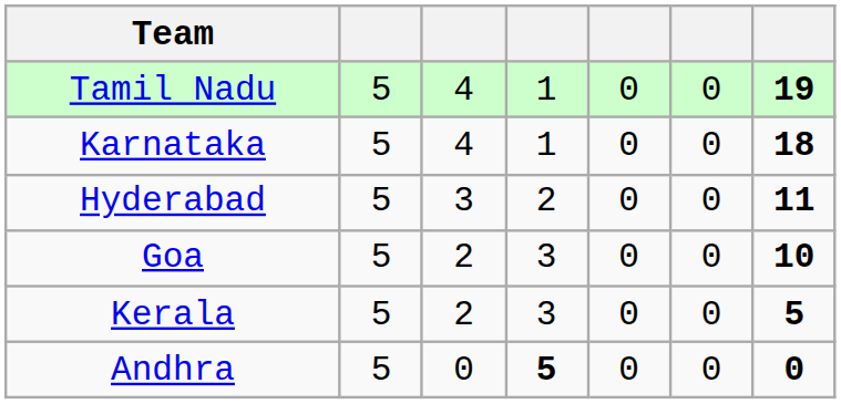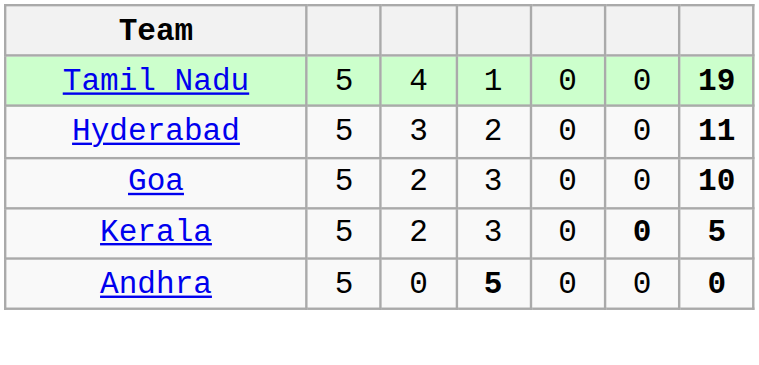 <table class="wikitable" style="text-align:center">
 <tr>
 <th style="width:120px">Team</th>
 <th style="width:25px"></th>
 <th style="width:25px"></th>
 <th style="width:25px"></th>
 <th style="width:25px"></th>
 <th style="width:25px"></th>
 <th style="width:25px"></th>
 </tr>
 <tr style="background-color:#cfc">
 <td><a href='#'>Tamil Nadu</a></td>
 <td>5</td>
 <td>4</td>
 <td>1</td>
 <td>0</td>
 <td>0</td>
 <td><strong>19</strong></td>
-</tr>
-<tr>
-<td><a href='#'>Karnataka</a></td>
-<td>5</td>
-<td>4</td>
-<td>1</td>
-<td>0</td>
-<td>0</td>
-<td><strong>18</strong></td>
 </tr>
 <tr>
 <td><a href='#'>Hyderabad</a></td>
 <td>5</td>
 <td>3</td>
 <td>2</td>
 <td>0</td>
 <td>0</td>
 <td><strong>11</strong></td>
 </tr>
 <tr>
 <td><a href='#'>Goa</a></td>
 <td>5</td>
 <td>2</td>
 <td>3</td>
 <td>0</td>
 <td>0</td>
 <td><strong>10</strong></td>
 </tr>
 <tr>
 <td><a href='#'>Kerala</a></td>
 <td>5</td>
 <td>2</td>
 <td>3</td>
 <td>0</td>
-<td>0</td>
+<td><strong>0</strong></td>
 <td><strong>5</strong></td>
 </tr>
 <tr>
 <td><a href='#'>Andhra</a></td>
 <td>5</td>
 <td>0</td>
 <td><strong>5</strong></td>
 <td>0</td>
 <td>0</td>
 <td><strong>0</strong></td>
 </tr>
 </table>
